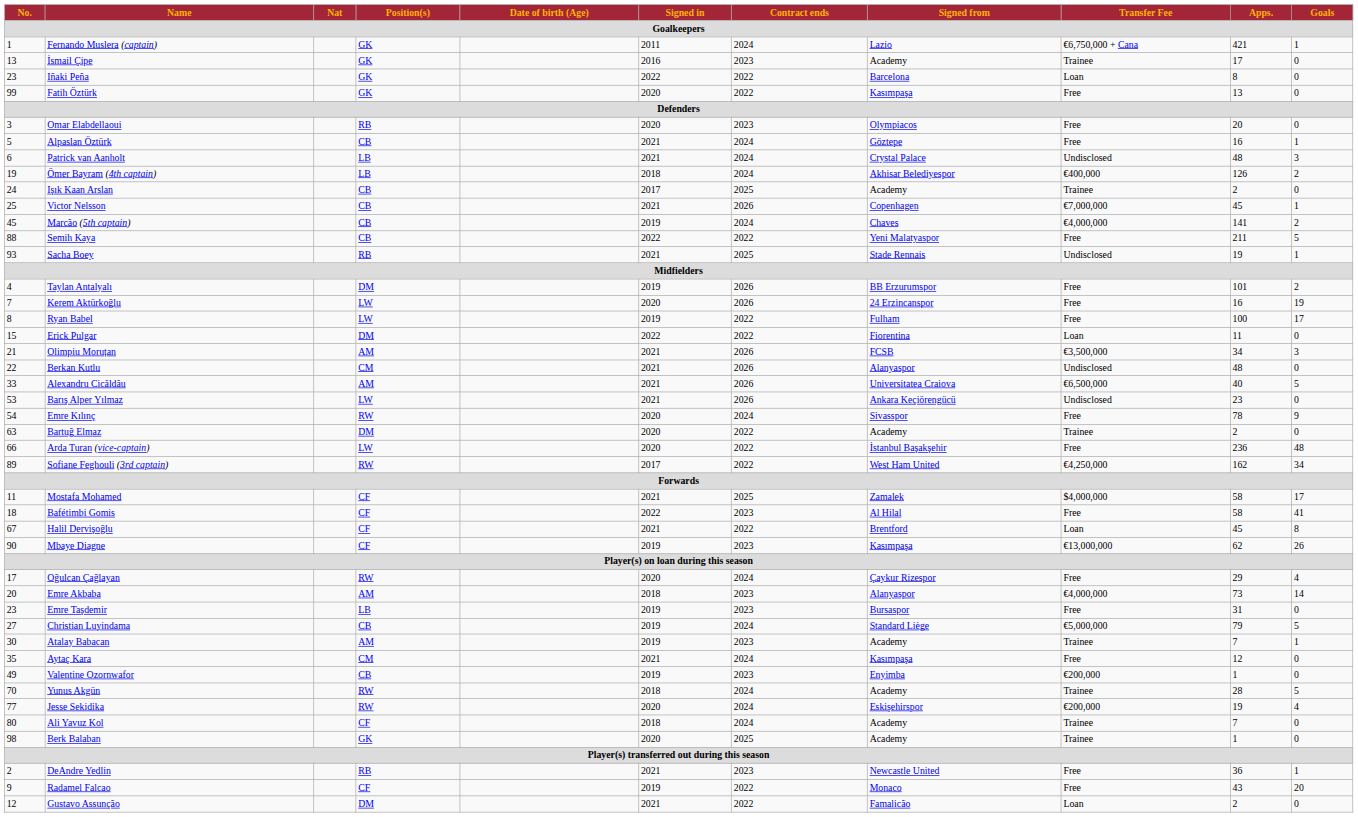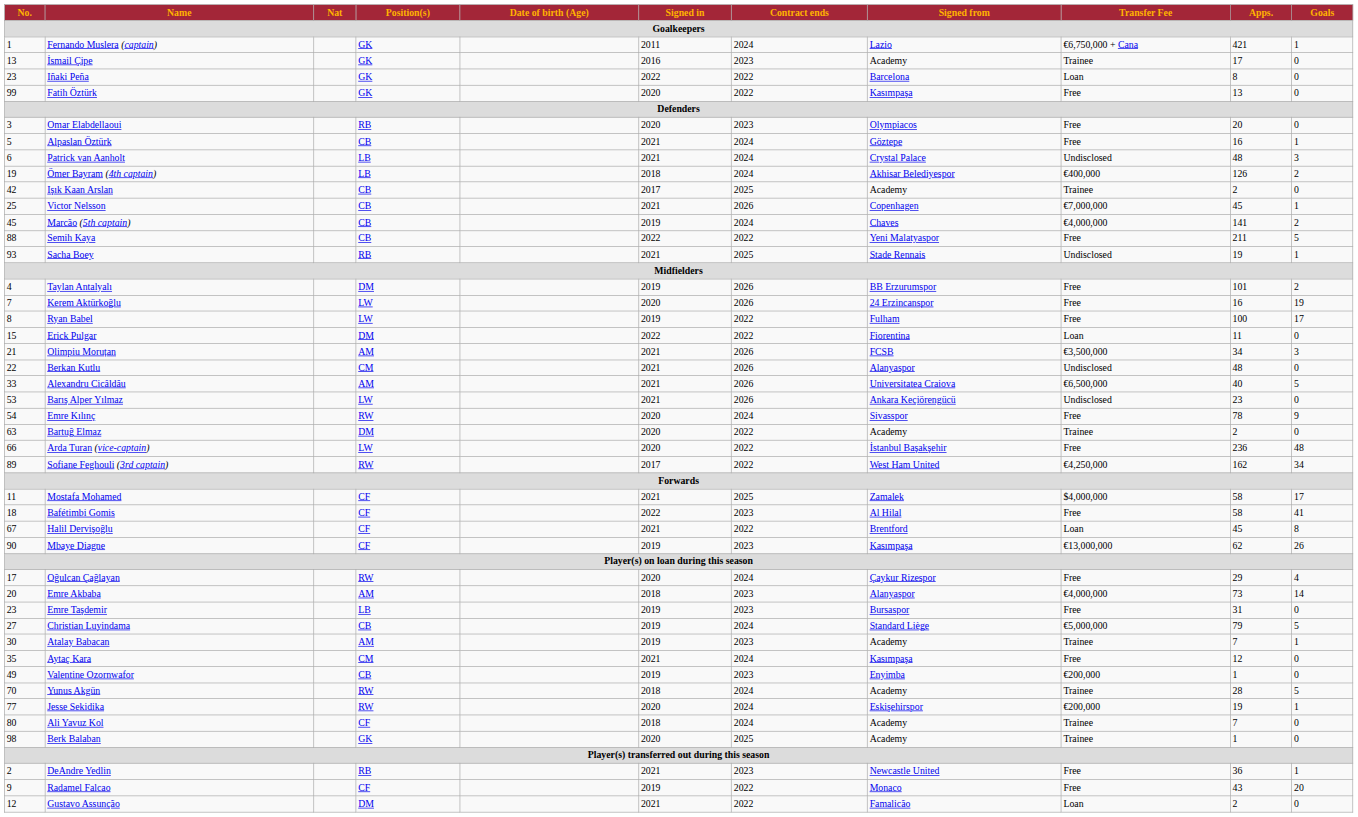 <table class="wikitable sortable" style="text-align:left; font-size:90%; width:100%;">
 <tr>
 <th style="background:#A32638; color:#FFB300; text-align:center;">No.</th>
 <th style="background:#A32638; color:#FFB300; text-align:center;">Name</th>
 <th style="background:#A32638; color:#FFB300; text-align:center;">Nat</th>
 <th style="background:#A32638; color:#FFB300; text-align:center;">Position(s)</th>
 <th style="background:#A32638; color:#FFB300; text-align:center;">Date of birth (Age)</th>
 <th style="background:#A32638; color:#FFB300; text-align:center;">Signed in</th>
 <th style="background:#A32638; color:#FFB300; text-align:center;">Contract ends</th>
 <th style="background:#A32638; color:#FFB300; text-align:center;">Signed from</th>
 <th style="background:#A32638; color:#FFB300; text-align:center;">Transfer Fee</th>
 <th style="background:#A32638; color:#FFB300; text-align:center;">Apps.</th>
 <th style="background:#A32638; color:#FFB300; text-align:center;">Goals</th>
 </tr>
 <tr>
 <th colspan=11 style="background:#dcdcdc; text-align:center;">Goalkeepers</th>
 </tr>
 <tr>
 <td>1</td>
 <td><a href='#'>Fernando Muslera</a> <em>(<a href='#'>captain</a>)</em></td>
 <td></td>
 <td><a href='#'>GK</a></td>
 <td></td>
 <td>2011</td>
 <td>2024</td>
 <td> <a href='#'>Lazio</a></td>
 <td>€6,750,000 + <a href='#'>Cana</a></td>
 <td>421</td>
 <td>1</td>
 </tr>
 <tr>
 <td>13</td>
 <td><a href='#'>İsmail Çipe</a></td>
 <td></td>
 <td><a href='#'>GK</a></td>
 <td></td>
 <td>2016</td>
 <td>2023</td>
 <td>Academy</td>
 <td>Trainee</td>
 <td>17</td>
 <td>0</td>
 </tr>
 <tr>
 <td>23</td>
 <td><a href='#'>Iñaki Peña</a></td>
 <td></td>
 <td><a href='#'>GK</a></td>
 <td></td>
 <td>2022</td>
 <td>2022</td>
 <td> <a href='#'>Barcelona</a></td>
 <td>Loan</td>
 <td>8</td>
 <td>0</td>
 </tr>
 <tr>
 <td>99</td>
 <td><a href='#'>Fatih Öztürk</a></td>
 <td></td>
 <td><a href='#'>GK</a></td>
 <td></td>
 <td>2020</td>
 <td>2022</td>
 <td> <a href='#'>Kasımpaşa</a></td>
 <td>Free</td>
 <td>13</td>
 <td>0</td>
 </tr>
 <tr>
 <th colspan=11 style="background:#dcdcdc; text-align:center;">Defenders</th>
 </tr>
 <tr>
 <td>3</td>
 <td><a href='#'>Omar Elabdellaoui</a></td>
 <td></td>
 <td><a href='#'>RB</a></td>
 <td></td>
 <td>2020</td>
 <td>2023</td>
 <td> <a href='#'>Olympiacos</a></td>
 <td>Free</td>
 <td>20</td>
 <td>0</td>
 </tr>
 <tr>
 <td>5</td>
 <td><a href='#'>Alpaslan Öztürk</a></td>
 <td></td>
 <td><a href='#'>CB</a></td>
 <td></td>
 <td>2021</td>
 <td>2024</td>
 <td> <a href='#'>Göztepe</a></td>
 <td>Free</td>
 <td>16</td>
 <td>1</td>
 </tr>
 <tr>
 <td>6</td>
 <td><a href='#'>Patrick van Aanholt</a></td>
 <td></td>
 <td><a href='#'>LB</a></td>
 <td></td>
 <td>2021</td>
 <td>2024</td>
 <td> <a href='#'>Crystal Palace</a></td>
 <td>Undisclosed</td>
 <td>48</td>
 <td>3</td>
 </tr>
 <tr>
 <td>19</td>
 <td><a href='#'>Ömer Bayram</a> <em>(<a href='#'>4th captain</a>)</em></td>
 <td></td>
 <td><a href='#'>LB</a></td>
 <td></td>
 <td>2018</td>
 <td>2024</td>
 <td> <a href='#'>Akhisar Belediyespor</a></td>
 <td>€400,000</td>
 <td>126</td>
 <td>2</td>
 </tr>
 <tr>
-<td>24</td>
+<td>42</td>
 <td><a href='#'>Işık Kaan Arslan</a></td>
 <td></td>
 <td><a href='#'>CB</a></td>
 <td></td>
 <td>2017</td>
 <td>2025</td>
 <td>Academy</td>
 <td>Trainee</td>
 <td>2</td>
 <td>0</td>
 </tr>
 <tr>
 <td>25</td>
 <td><a href='#'>Victor Nelsson</a></td>
 <td></td>
 <td><a href='#'>CB</a></td>
 <td></td>
 <td>2021</td>
 <td>2026</td>
 <td> <a href='#'>Copenhagen</a></td>
 <td>€7,000,000</td>
 <td>45</td>
 <td>1</td>
 </tr>
 <tr>
 <td>45</td>
 <td><a href='#'>Marcão</a> <em>(<a href='#'>5th captain</a>)</em></td>
 <td></td>
 <td><a href='#'>CB</a></td>
 <td></td>
 <td>2019</td>
 <td>2024</td>
 <td> <a href='#'>Chaves</a></td>
 <td>€4,000,000</td>
 <td>141</td>
 <td>2</td>
 </tr>
 <tr>
 <td>88</td>
 <td><a href='#'>Semih Kaya</a></td>
 <td></td>
 <td><a href='#'>CB</a></td>
 <td></td>
 <td>2022</td>
 <td>2022</td>
 <td> <a href='#'>Yeni Malatyaspor</a></td>
 <td>Free</td>
 <td>211</td>
 <td>5</td>
 </tr>
 <tr>
 <td>93</td>
 <td><a href='#'>Sacha Boey</a></td>
 <td></td>
 <td><a href='#'>RB</a></td>
 <td></td>
 <td>2021</td>
 <td>2025</td>
 <td> <a href='#'>Stade Rennais</a></td>
 <td>Undisclosed</td>
 <td>19</td>
 <td>1</td>
 </tr>
 <tr>
 <th colspan=11 style="background:#dcdcdc; text-align:center;">Midfielders</th>
 </tr>
 <tr>
 <td>4</td>
 <td><a href='#'>Taylan Antalyalı</a></td>
 <td></td>
 <td><a href='#'>DM</a></td>
 <td></td>
 <td>2019</td>
 <td>2026</td>
 <td> <a href='#'>BB Erzurumspor</a></td>
 <td>Free</td>
 <td>101</td>
 <td>2</td>
 </tr>
 <tr>
 <td>7</td>
 <td><a href='#'>Kerem Aktürkoğlu</a></td>
 <td></td>
 <td><a href='#'>LW</a></td>
 <td></td>
 <td>2020</td>
 <td>2026</td>
 <td> <a href='#'>24 Erzincanspor</a></td>
 <td>Free</td>
 <td>16</td>
 <td>19</td>
 </tr>
 <tr>
 <td>8</td>
 <td><a href='#'>Ryan Babel</a></td>
 <td></td>
 <td><a href='#'>LW</a></td>
 <td></td>
 <td>2019</td>
 <td>2022</td>
 <td> <a href='#'>Fulham</a></td>
 <td>Free</td>
 <td>100</td>
 <td>17</td>
 </tr>
 <tr>
 <td>15</td>
 <td><a href='#'>Erick Pulgar</a></td>
 <td></td>
 <td><a href='#'>DM</a></td>
 <td></td>
 <td>2022</td>
 <td>2022</td>
 <td> <a href='#'>Fiorentina</a></td>
 <td>Loan</td>
 <td>11</td>
 <td>0</td>
 </tr>
 <tr>
 <td>21</td>
 <td><a href='#'>Olimpiu Moruțan</a></td>
 <td></td>
 <td><a href='#'>AM</a></td>
 <td></td>
 <td>2021</td>
 <td>2026</td>
 <td> <a href='#'>FCSB</a></td>
 <td>€3,500,000</td>
 <td>34</td>
 <td>3</td>
 </tr>
 <tr>
 <td>22</td>
 <td><a href='#'>Berkan Kutlu</a></td>
 <td></td>
 <td><a href='#'>CM</a></td>
 <td></td>
 <td>2021</td>
 <td>2026</td>
 <td> <a href='#'>Alanyaspor</a></td>
 <td>Undisclosed</td>
 <td>48</td>
 <td>0</td>
 </tr>
 <tr>
 <td>33</td>
 <td><a href='#'>Alexandru Cicâldău</a></td>
 <td></td>
 <td><a href='#'>AM</a></td>
 <td></td>
 <td>2021</td>
 <td>2026</td>
 <td> <a href='#'>Universitatea Craiova</a></td>
 <td>€6,500,000</td>
 <td>40</td>
 <td>5</td>
 </tr>
 <tr>
 <td>53</td>
 <td><a href='#'>Barış Alper Yılmaz</a></td>
 <td></td>
 <td><a href='#'>LW</a></td>
 <td></td>
 <td>2021</td>
 <td>2026</td>
 <td> <a href='#'>Ankara Keçiörengücü</a></td>
 <td>Undisclosed</td>
 <td>23</td>
 <td>0</td>
 </tr>
 <tr>
 <td>54</td>
 <td><a href='#'>Emre Kılınç</a></td>
 <td></td>
 <td><a href='#'>RW</a></td>
 <td></td>
 <td>2020</td>
 <td>2024</td>
 <td> <a href='#'>Sivasspor</a></td>
 <td>Free</td>
 <td>78</td>
 <td>9</td>
 </tr>
 <tr>
 <td>63</td>
 <td><a href='#'>Bartuğ Elmaz</a></td>
 <td></td>
 <td><a href='#'>DM</a></td>
 <td></td>
 <td>2020</td>
 <td>2022</td>
 <td>Academy</td>
 <td>Trainee</td>
 <td>2</td>
 <td>0</td>
 </tr>
 <tr>
 <td>66</td>
 <td><a href='#'>Arda Turan</a> <em>(<a href='#'>vice-captain</a>)</em></td>
 <td></td>
 <td><a href='#'>LW</a></td>
 <td></td>
 <td>2020</td>
 <td>2022</td>
 <td> <a href='#'>İstanbul Başakşehir</a></td>
 <td>Free</td>
 <td>236</td>
 <td>48</td>
 </tr>
 <tr>
 <td>89</td>
 <td><a href='#'>Sofiane Feghouli</a> <em>(<a href='#'>3rd captain</a>)</em></td>
 <td></td>
 <td><a href='#'>RW</a></td>
 <td></td>
 <td>2017</td>
 <td>2022</td>
 <td> <a href='#'>West Ham United</a></td>
 <td>€4,250,000</td>
 <td>162</td>
 <td>34</td>
 </tr>
 <tr>
 <th colspan=11 style="background:#dcdcdc; text-align:center;">Forwards</th>
 </tr>
 <tr>
 <td>11</td>
 <td><a href='#'>Mostafa Mohamed</a></td>
 <td></td>
 <td><a href='#'>CF</a></td>
 <td></td>
 <td>2021</td>
 <td>2025</td>
 <td> <a href='#'>Zamalek</a></td>
 <td>$4,000,000</td>
 <td>58</td>
 <td>17</td>
 </tr>
 <tr>
 <td>18</td>
 <td><a href='#'>Bafétimbi Gomis</a></td>
 <td></td>
 <td><a href='#'>CF</a></td>
 <td></td>
 <td>2022</td>
 <td>2023</td>
 <td> <a href='#'>Al Hilal</a></td>
 <td>Free</td>
 <td>58</td>
 <td>41</td>
 </tr>
 <tr>
 <td>67</td>
 <td><a href='#'>Halil Dervişoğlu</a></td>
 <td></td>
 <td><a href='#'>CF</a></td>
 <td></td>
 <td>2021</td>
 <td>2022</td>
 <td> <a href='#'>Brentford</a></td>
 <td>Loan</td>
 <td>45</td>
 <td>8</td>
 </tr>
 <tr>
 <td>90</td>
 <td><a href='#'>Mbaye Diagne</a></td>
 <td></td>
 <td><a href='#'>CF</a></td>
 <td></td>
 <td>2019</td>
 <td>2023</td>
 <td> <a href='#'>Kasımpaşa</a></td>
 <td>€13,000,000</td>
 <td>62</td>
 <td>26</td>
 </tr>
 <tr>
 <th colspan="11" style="background:#dcdcdc;">Player(s) on loan during this season</th>
 </tr>
 <tr>
 <td>17</td>
 <td><a href='#'>Oğulcan Çağlayan</a></td>
 <td></td>
 <td><a href='#'>RW</a></td>
 <td></td>
 <td>2020</td>
 <td>2024</td>
 <td> <a href='#'>Çaykur Rizespor</a></td>
 <td>Free</td>
 <td>29</td>
 <td>4</td>
 </tr>
 <tr>
 <td>20</td>
 <td><a href='#'>Emre Akbaba</a></td>
 <td></td>
 <td><a href='#'>AM</a></td>
 <td></td>
 <td>2018</td>
 <td>2023</td>
 <td> <a href='#'>Alanyaspor</a></td>
 <td>€4,000,000</td>
 <td>73</td>
 <td>14</td>
 </tr>
 <tr>
 <td>23</td>
 <td><a href='#'>Emre Taşdemir</a></td>
 <td></td>
 <td><a href='#'>LB</a></td>
 <td></td>
 <td>2019</td>
 <td>2023</td>
 <td> <a href='#'>Bursaspor</a></td>
 <td>Free</td>
 <td>31</td>
 <td>0</td>
 </tr>
 <tr>
 <td>27</td>
 <td><a href='#'>Christian Luyindama</a></td>
 <td></td>
 <td><a href='#'>CB</a></td>
 <td></td>
 <td>2019</td>
 <td>2024</td>
 <td> <a href='#'>Standard Liège</a></td>
 <td>€5,000,000</td>
 <td>79</td>
 <td>5</td>
 </tr>
 <tr>
 <td>30</td>
 <td><a href='#'>Atalay Babacan</a></td>
 <td></td>
 <td><a href='#'>AM</a></td>
 <td></td>
 <td>2019</td>
 <td>2023</td>
 <td>Academy</td>
 <td>Trainee</td>
 <td>7</td>
 <td>1</td>
 </tr>
 <tr>
 <td>35</td>
 <td><a href='#'>Aytaç Kara</a></td>
 <td></td>
 <td><a href='#'>CM</a></td>
 <td></td>
 <td>2021</td>
 <td>2024</td>
 <td> <a href='#'>Kasımpaşa</a></td>
 <td>Free</td>
 <td>12</td>
 <td>0</td>
 </tr>
 <tr>
 <td>49</td>
 <td><a href='#'>Valentine Ozornwafor</a></td>
 <td></td>
 <td><a href='#'>CB</a></td>
 <td></td>
 <td>2019</td>
 <td>2023</td>
 <td> <a href='#'>Enyimba</a></td>
 <td>€200,000</td>
 <td>1</td>
 <td>0</td>
 </tr>
 <tr>
 <td>70</td>
 <td><a href='#'>Yunus Akgün</a></td>
 <td></td>
 <td><a href='#'>RW</a></td>
 <td></td>
 <td>2018</td>
 <td>2024</td>
 <td>Academy</td>
 <td>Trainee</td>
 <td>28</td>
 <td>5</td>
 </tr>
 <tr>
 <td>77</td>
 <td><a href='#'>Jesse Sekidika</a></td>
 <td></td>
 <td><a href='#'>RW</a></td>
 <td></td>
 <td>2020</td>
 <td>2024</td>
 <td> <a href='#'>Eskişehirspor</a></td>
 <td>€200,000</td>
 <td>19</td>
-<td>4</td>
+<td>1</td>
 </tr>
 <tr>
 <td>80</td>
 <td><a href='#'>Ali Yavuz Kol</a></td>
 <td></td>
 <td><a href='#'>CF</a></td>
 <td></td>
 <td>2018</td>
 <td>2024</td>
 <td>Academy</td>
 <td>Trainee</td>
 <td>7</td>
 <td>0</td>
 </tr>
 <tr>
 <td>98</td>
 <td><a href='#'>Berk Balaban</a></td>
 <td></td>
 <td><a href='#'>GK</a></td>
 <td></td>
 <td>2020</td>
 <td>2025</td>
 <td>Academy</td>
 <td>Trainee</td>
 <td>1</td>
 <td>0</td>
 </tr>
 <tr>
 <th colspan="11" style="background:#dcdcdc;">Player(s) transferred out during this season</th>
 </tr>
 <tr>
 <td>2</td>
 <td><a href='#'>DeAndre Yedlin</a></td>
 <td></td>
 <td><a href='#'>RB</a></td>
 <td></td>
 <td>2021</td>
 <td>2023</td>
 <td> <a href='#'>Newcastle United</a></td>
 <td>Free</td>
 <td>36</td>
 <td>1</td>
 </tr>
 <tr>
 <td>9</td>
 <td><a href='#'>Radamel Falcao</a></td>
 <td></td>
 <td><a href='#'>CF</a></td>
 <td></td>
 <td>2019</td>
 <td>2022</td>
 <td> <a href='#'>Monaco</a></td>
 <td>Free</td>
 <td>43</td>
 <td>20</td>
 </tr>
 <tr>
 <td>12</td>
 <td><a href='#'>Gustavo Assunção</a></td>
 <td></td>
 <td><a href='#'>DM</a></td>
 <td></td>
 <td>2021</td>
 <td>2022</td>
 <td> <a href='#'>Famalicão</a></td>
 <td>Loan</td>
 <td>2</td>
 <td>0</td>
 </tr>
 </table>
